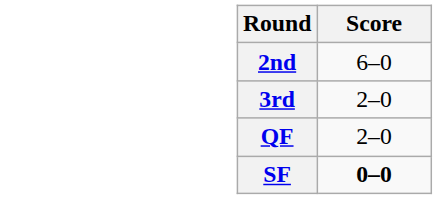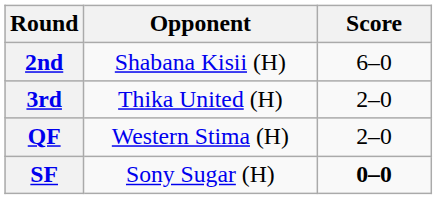 <table class="wikitable plainrowheaders" style="text-align:center;margin-left:1em;float:right">
 <tr>
 <th scope="col" style="width:25px;">Round</th>
+<th scope="col" style="width:150px;">Opponent</th>
 <th scope="col" style="width:70px;">Score</th>
 </tr>
 <tr>
 <th scope=row style="text-align:center"><a href='#'>2nd</a></th>
+<td><a href='#'>Shabana Kisii</a> (H)</td>
 <td>6–0</td>
 </tr>
 <tr>
 <th scope=row style="text-align:center"><a href='#'>3rd</a></th>
+<td><a href='#'>Thika United</a> (H)</td>
 <td>2–0</td>
 </tr>
 <tr>
 <th scope=row style="text-align:center"><a href='#'>QF</a></th>
+<td><a href='#'>Western Stima</a> (H)</td>
 <td>2–0</td>
 </tr>
 <tr>
 <th scope=row style="text-align:center"><a href='#'>SF</a></th>
+<td><a href='#'>Sony Sugar</a> (H)</td>
 <td><strong>0–0<br></strong></td>
 </tr>
 </table>
